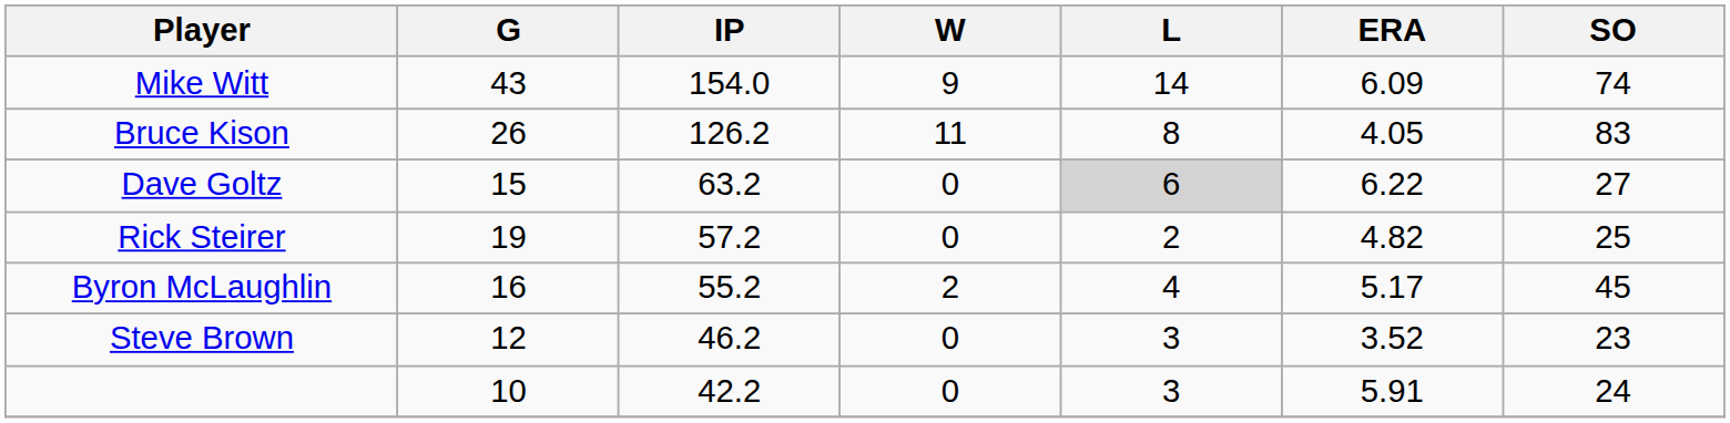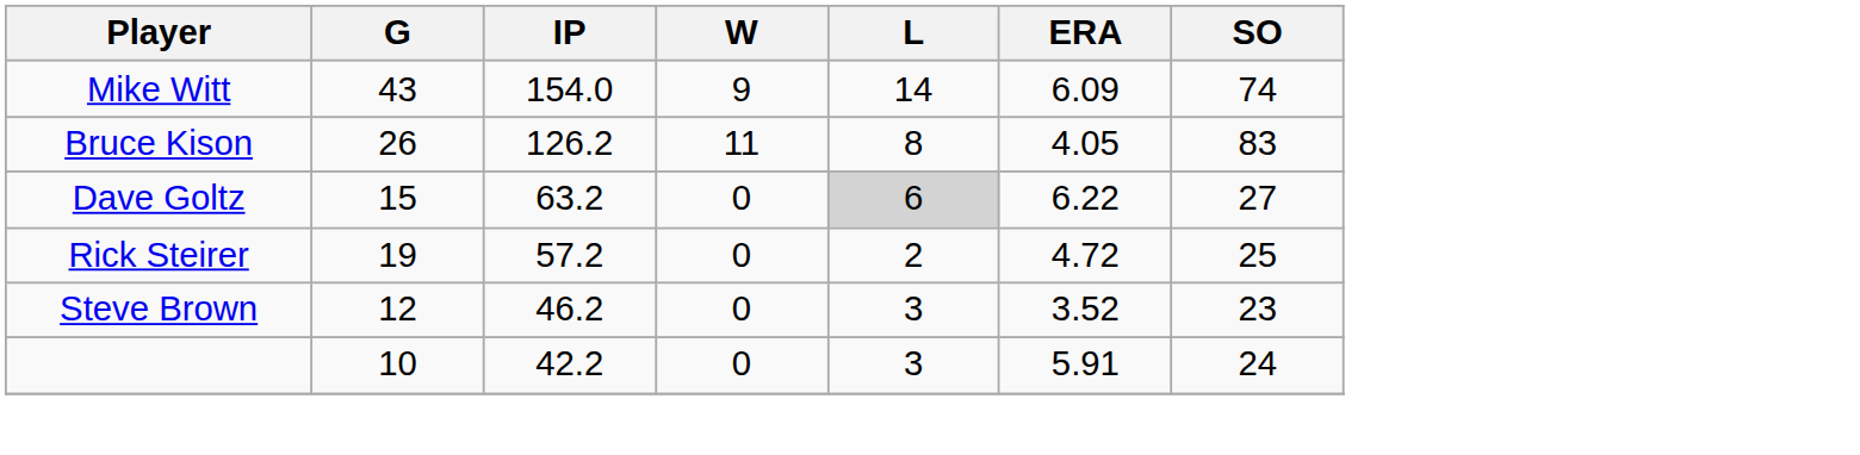 <table class="wikitable sortable">
 <tr>
 <th bgcolor="#DDDDFF" width="16%">Player</th>
 <th bgcolor="#DDDDFF" width="9%">G</th>
 <th bgcolor="#DDDDFF" width="9%">IP</th>
 <th bgcolor="#DDDDFF" width="9%">W</th>
 <th bgcolor="#DDDDFF" width="9%">L</th>
 <th bgcolor="#DDDDFF" width="9%">ERA</th>
 <th bgcolor="#DDDDFF" width="9%">SO</th>
 </tr>
 <tr align="center">
 <td><a href='#'>Mike Witt</a></td>
 <td>43</td>
 <td>154.0</td>
 <td>9</td>
 <td>14</td>
 <td>6.09</td>
 <td>74</td>
 </tr>
 <tr align=center>
 <td><a href='#'>Bruce Kison</a></td>
 <td>26</td>
 <td>126.2</td>
 <td>11</td>
 <td>8</td>
 <td>4.05</td>
 <td>83</td>
 </tr>
 <tr align=center>
 <td><a href='#'>Dave Goltz</a></td>
 <td>15</td>
 <td>63.2</td>
 <td>0</td>
 <td style="background: lightgrey;">6</td>
 <td>6.22</td>
 <td>27</td>
 </tr>
 <tr align=center>
 <td><a href='#'>Rick Steirer</a></td>
 <td>19</td>
 <td>57.2</td>
 <td>0</td>
 <td>2</td>
-<td>4.82</td>
+<td>4.72</td>
 <td>25</td>
-</tr>
-<tr align=center>
-<td><a href='#'>Byron McLaughlin</a></td>
-<td>16</td>
-<td>55.2</td>
-<td>2</td>
-<td>4</td>
-<td>5.17</td>
-<td>45</td>
 </tr>
 <tr align=center>
 <td><a href='#'>Steve Brown</a></td>
 <td>12</td>
 <td>46.2</td>
 <td>0</td>
 <td>3</td>
 <td>3.52</td>
 <td>23</td>
 </tr>
 <tr align=center>
 <td></td>
 <td>10</td>
 <td>42.2</td>
 <td>0</td>
 <td>3</td>
 <td>5.91</td>
 <td>24</td>
 </tr>
 <tr align="center">
 </tr>
 </table>
